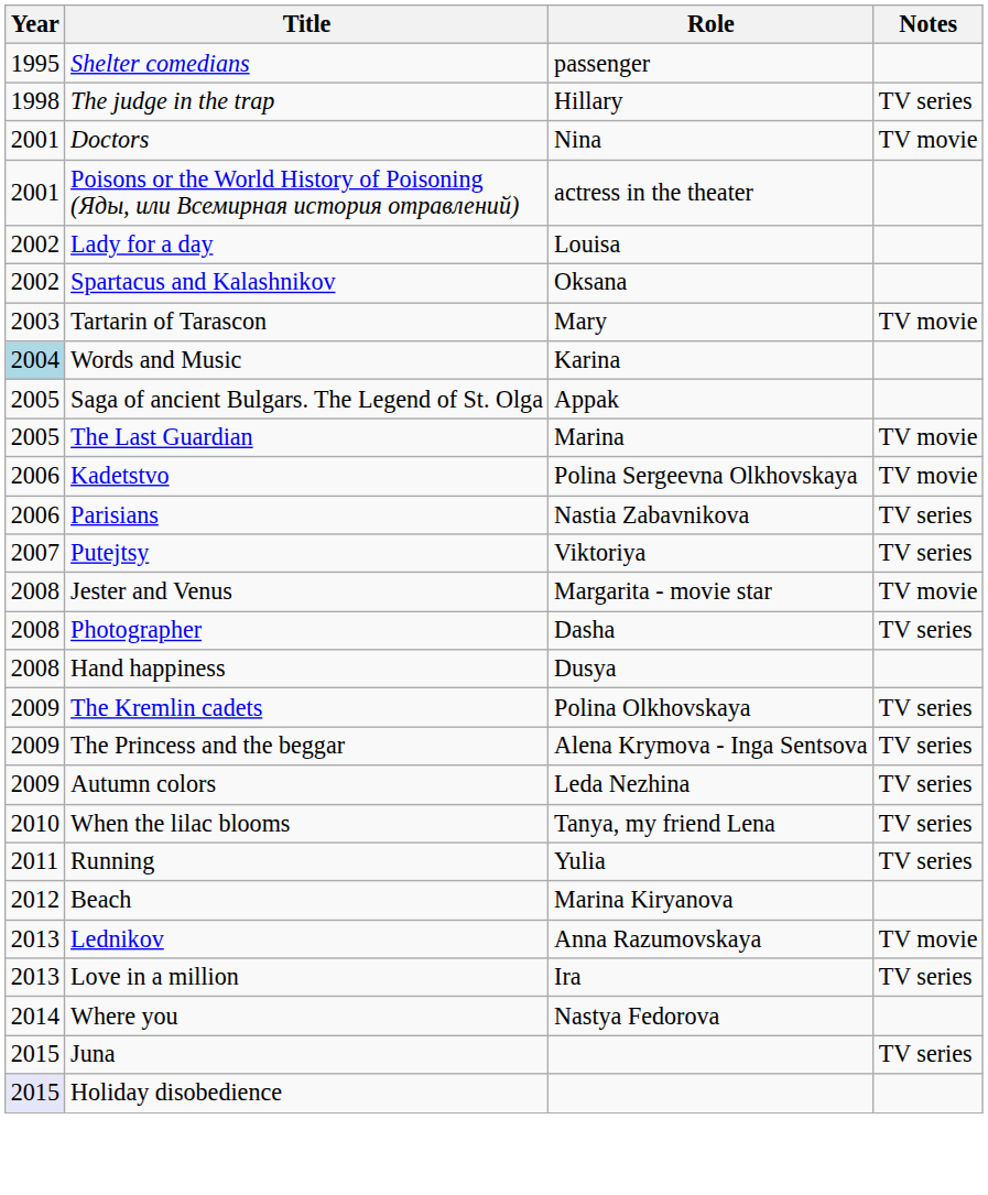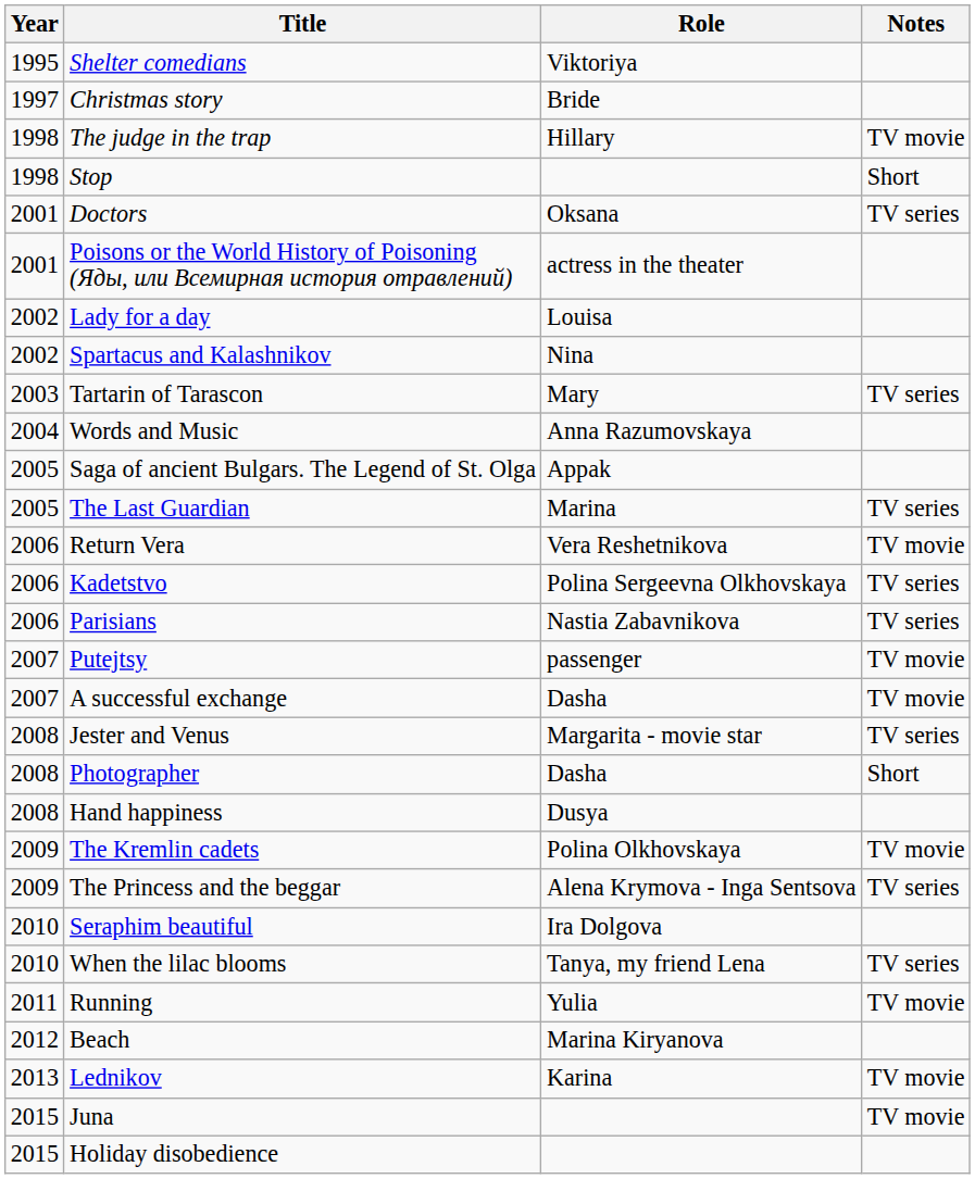 <table class="wikitable sortable">
 <tr>
 <th>Year</th>
 <th>Title</th>
 <th>Role</th>
 <th>Notes</th>
 </tr>
 <tr>
 <td>1995</td>
 <td><em><a href='#'>Shelter comedians</a></em></td>
-<td>passenger</td>
+<td>Viktoriya</td>
+<td></td>
+</tr>
+<tr>
+<td>1997</td>
+<td><em>Christmas story</em></td>
+<td>Bride</td>
 <td></td>
 </tr>
 <tr>
 <td>1998</td>
 <td><em>The judge in the trap</em></td>
 <td>Hillary</td>
-<td>TV series</td>
+<td>TV movie</td>
+</tr>
+<tr>
+<td>1998</td>
+<td><em>Stop</em></td>
+<td></td>
+<td>Short</td>
 </tr>
 <tr>
 <td>2001</td>
 <td><em>Doctors</em></td>
-<td>Nina</td>
-<td>TV movie</td>
+<td>Oksana</td>
+<td>TV series</td>
 </tr>
 <tr>
 <td>2001</td>
 <td><a href='#'>Poisons or the World History of Poisoning</a><em><br>(Яды, или Всемирная история отравлений)</td>
 <td>actress in the theater</td>
 <td></td>
 </tr>
 <tr>
 <td>2002</td>
 <td></em><a href='#'>Lady for a day</a><em></td>
 <td>Louisa</td>
 <td></td>
 </tr>
 <tr>
 <td>2002</td>
 <td></em><a href='#'>Spartacus and Kalashnikov</a><em></td>
-<td>Oksana</td>
+<td>Nina</td>
 <td></td>
 </tr>
 <tr>
 <td>2003</td>
 <td></em>Tartarin of Tarascon<em></td>
 <td>Mary</td>
-<td>TV movie</td>
+<td>TV series</td>
 </tr>
 <tr>
-<td style="background: lightblue;">2004</td>
+<td>2004</td>
 <td></em>Words and Music<em></td>
-<td>Karina</td>
+<td>Anna Razumovskaya</td>
 <td></td>
 </tr>
 <tr>
 <td>2005</td>
 <td></em>Saga of ancient Bulgars. The Legend of St. Olga<em></td>
 <td>Appak</td>
 <td></td>
 </tr>
 <tr>
 <td>2005</td>
 <td></em><a href='#'>The Last Guardian</a><em></td>
 <td>Marina</td>
+<td>TV series</td>
+</tr>
+<tr>
+<td>2006</td>
+<td></em>Return Vera<em></td>
+<td>Vera Reshetnikova</td>
 <td>TV movie</td>
 </tr>
 <tr>
 <td>2006</td>
 <td></em><a href='#'>Kadetstvo</a><em></td>
 <td>Polina Sergeevna Olkhovskaya</td>
-<td>TV movie</td>
+<td>TV series</td>
 </tr>
 <tr>
 <td>2006</td>
 <td></em><a href='#'>Parisians</a><em></td>
 <td>Nastia Zabavnikova</td>
 <td>TV series</td>
 </tr>
 <tr>
 <td>2007</td>
 <td></em><a href='#'>Putejtsy</a><em></td>
-<td>Viktoriya</td>
-<td>TV series</td>
+<td>passenger</td>
+<td>TV movie</td>
+</tr>
+<tr>
+<td>2007</td>
+<td></em>A successful exchange<em></td>
+<td>Dasha</td>
+<td>TV movie</td>
 </tr>
 <tr>
 <td>2008</td>
 <td></em>Jester and Venus<em></td>
 <td>Margarita - movie star</td>
-<td>TV movie</td>
+<td>TV series</td>
 </tr>
 <tr>
 <td>2008</td>
 <td></em><a href='#'>Photographer</a><em></td>
 <td>Dasha</td>
-<td>TV series</td>
+<td>Short</td>
 </tr>
 <tr>
 <td>2008</td>
 <td></em>Hand happiness<em></td>
 <td>Dusya</td>
 <td></td>
 </tr>
 <tr>
 <td>2009</td>
 <td></em><a href='#'>The Kremlin cadets</a><em></td>
 <td>Polina Olkhovskaya</td>
-<td>TV series</td>
+<td>TV movie</td>
 </tr>
 <tr>
 <td>2009</td>
 <td></em>The Princess and the beggar<em></td>
 <td>Alena Krymova - Inga Sentsova</td>
 <td>TV series</td>
 </tr>
 <tr>
-<td>2009</td>
-<td></em>Autumn colors<em></td>
-<td>Leda Nezhina</td>
-<td>TV series</td>
+<td>2010</td>
+<td></em><a href='#'>Seraphim beautiful</a><em></td>
+<td>Ira Dolgova</td>
+<td></td>
 </tr>
 <tr>
 <td>2010</td>
 <td></em>When the lilac blooms<em></td>
 <td>Tanya, my friend Lena</td>
 <td>TV series</td>
 </tr>
 <tr>
 <td>2011</td>
 <td></em>Running<em></td>
 <td>Yulia</td>
-<td>TV series</td>
+<td>TV movie</td>
 </tr>
 <tr>
 <td>2012</td>
 <td></em>Beach<em></td>
 <td>Marina Kiryanova</td>
 <td></td>
 </tr>
 <tr>
 <td>2013</td>
 <td></em><a href='#'>Lednikov</a><em></td>
-<td>Anna Razumovskaya</td>
+<td>Karina</td>
 <td>TV movie</td>
-</tr>
-<tr>
-<td>2013</td>
-<td></em>Love in a million<em></td>
-<td>Ira</td>
-<td>TV series</td>
-</tr>
-<tr>
-<td>2014</td>
-<td></em>Where you<em></td>
-<td>Nastya Fedorova</td>
-<td></td>
 </tr>
 <tr>
 <td>2015</td>
 <td></em>Juna<em></td>
 <td></td>
-<td>TV series</td>
+<td>TV movie</td>
 </tr>
 <tr>
-<td style="background: lavender;">2015</td>
+<td>2015</td>
 <td></em>Holiday disobedience<em></td>
 <td></td>
 <td></td>
 </tr>
 </table>
